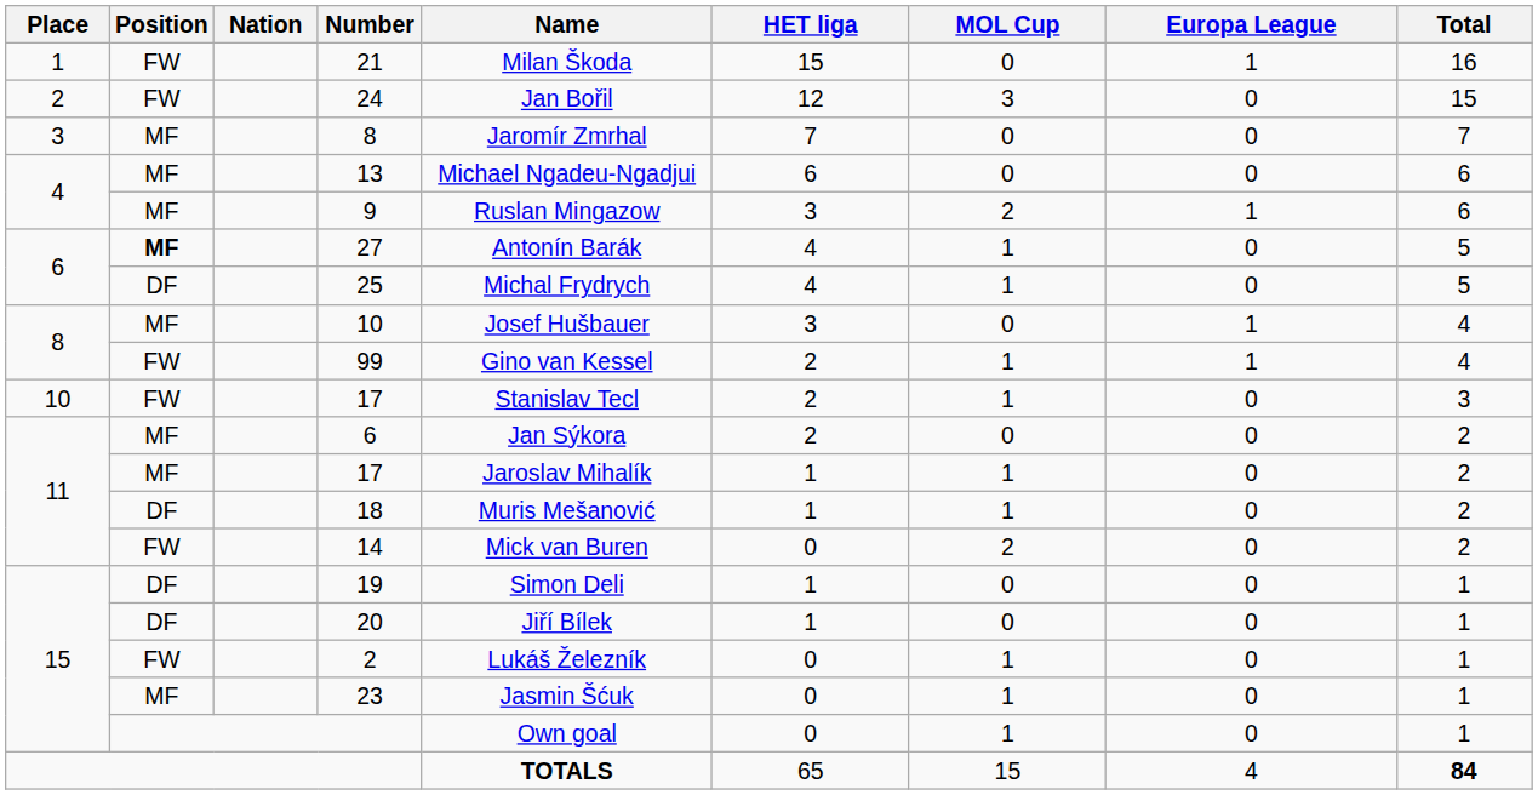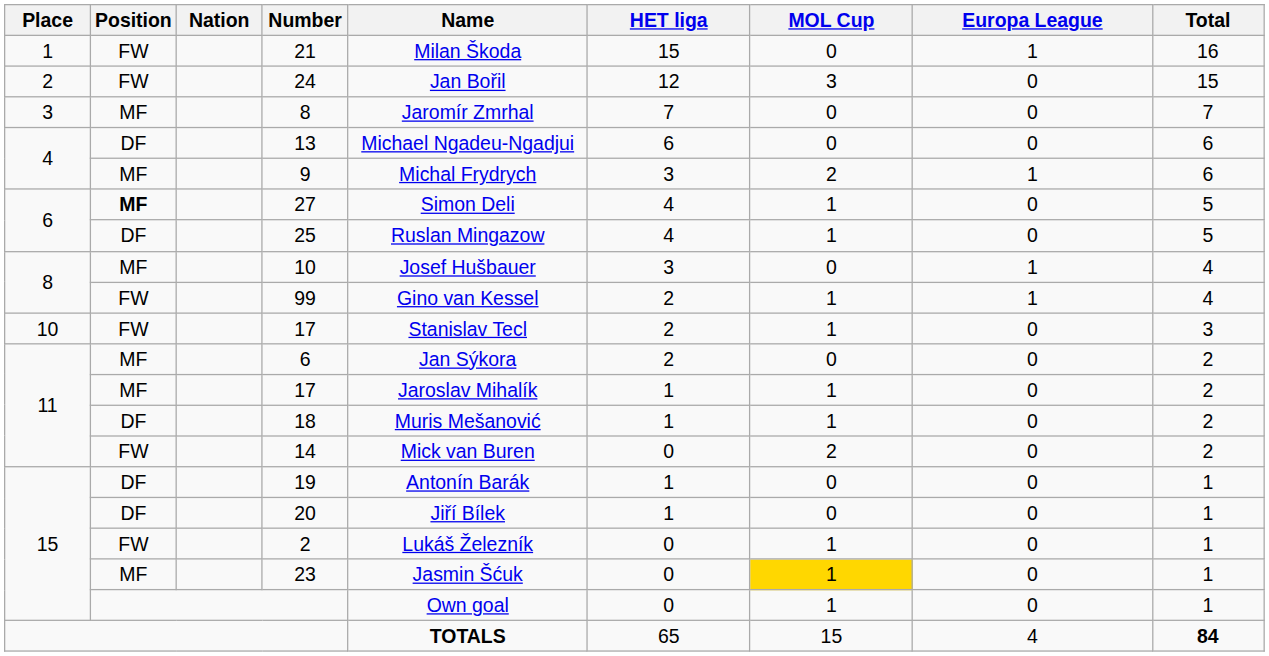 <table class="wikitable" style="font-size: 95%; text-align: center;">
 <tr>
 <th width=60>Place</th>
 <th width=60>Position</th>
 <th width=60>Nation</th>
 <th width=60>Number</th>
 <th width=180>Name</th>
 <th width=120><a href='#'>HET liga</a></th>
 <th width=120><a href='#'>MOL Cup</a></th>
 <th width=180><a href='#'>Europa League</a></th>
 <th width=80><strong>Total</strong></th>
 </tr>
 <tr>
 <td>1</td>
 <td>FW</td>
 <td></td>
 <td>21</td>
 <td><a href='#'>Milan Škoda</a></td>
 <td>15</td>
 <td>0</td>
 <td>1</td>
 <td>16</td>
 </tr>
 <tr>
 <td>2</td>
 <td>FW</td>
 <td></td>
 <td>24</td>
 <td><a href='#'>Jan Bořil</a></td>
 <td>12</td>
 <td>3</td>
 <td>0</td>
 <td>15</td>
 </tr>
 <tr>
 <td>3</td>
 <td>MF</td>
 <td></td>
 <td>8</td>
 <td><a href='#'>Jaromír Zmrhal</a></td>
 <td>7</td>
 <td>0</td>
 <td>0</td>
 <td>7</td>
 </tr>
 <tr>
 <td rowspan="2">4</td>
-<td>MF</td>
+<td>DF</td>
 <td></td>
 <td>13</td>
 <td><a href='#'>Michael Ngadeu-Ngadjui</a></td>
 <td>6</td>
 <td>0</td>
 <td>0</td>
 <td>6</td>
 </tr>
 <tr>
 <td>MF</td>
 <td></td>
 <td>9</td>
-<td><a href='#'>Ruslan Mingazow</a></td>
+<td><a href='#'>Michal Frydrych</a></td>
 <td>3</td>
 <td>2</td>
 <td>1</td>
 <td>6</td>
 </tr>
 <tr>
 <td rowspan="2">6</td>
 <td><strong>MF</strong></td>
 <td></td>
 <td>27</td>
-<td><a href='#'>Antonín Barák</a></td>
+<td><a href='#'>Simon Deli</a></td>
 <td>4</td>
 <td>1</td>
 <td>0</td>
 <td>5</td>
 </tr>
 <tr>
 <td>DF</td>
 <td></td>
 <td>25</td>
-<td><a href='#'>Michal Frydrych</a></td>
+<td><a href='#'>Ruslan Mingazow</a></td>
 <td>4</td>
 <td>1</td>
 <td>0</td>
 <td>5</td>
 </tr>
 <tr>
 <td rowspan="2">8</td>
 <td>MF</td>
 <td></td>
 <td>10</td>
 <td><a href='#'>Josef Hušbauer</a></td>
 <td>3</td>
 <td>0</td>
 <td>1</td>
 <td>4</td>
 </tr>
 <tr>
 <td>FW</td>
 <td></td>
 <td>99</td>
 <td><a href='#'>Gino van Kessel</a></td>
 <td>2</td>
 <td>1</td>
 <td>1</td>
 <td>4</td>
 </tr>
 <tr>
 <td>10</td>
 <td>FW</td>
 <td></td>
 <td>17</td>
 <td><a href='#'>Stanislav Tecl</a></td>
 <td>2</td>
 <td>1</td>
 <td>0</td>
 <td>3</td>
 </tr>
 <tr>
 <td rowspan="4">11</td>
 <td>MF</td>
 <td></td>
 <td>6</td>
 <td><a href='#'>Jan Sýkora</a></td>
 <td>2</td>
 <td>0</td>
 <td>0</td>
 <td>2</td>
 </tr>
 <tr>
 <td>MF</td>
 <td></td>
 <td>17</td>
 <td><a href='#'>Jaroslav Mihalík</a></td>
 <td>1</td>
 <td>1</td>
 <td>0</td>
 <td>2</td>
 </tr>
 <tr>
 <td>DF</td>
 <td></td>
 <td>18</td>
 <td><a href='#'>Muris Mešanović</a></td>
 <td>1</td>
 <td>1</td>
 <td>0</td>
 <td>2</td>
 </tr>
 <tr>
 <td>FW</td>
 <td></td>
 <td>14</td>
 <td><a href='#'>Mick van Buren</a></td>
 <td>0</td>
 <td>2</td>
 <td>0</td>
 <td>2</td>
 </tr>
 <tr>
 <td rowspan="5">15</td>
 <td>DF</td>
 <td></td>
 <td>19</td>
-<td><a href='#'>Simon Deli</a></td>
+<td><a href='#'>Antonín Barák</a></td>
 <td>1</td>
 <td>0</td>
 <td>0</td>
 <td>1</td>
 </tr>
 <tr>
 <td>DF</td>
 <td></td>
 <td>20</td>
 <td><a href='#'>Jiří Bílek</a></td>
 <td>1</td>
 <td>0</td>
 <td>0</td>
 <td>1</td>
 </tr>
 <tr>
 <td>FW</td>
 <td></td>
 <td>2</td>
 <td><a href='#'>Lukáš Železník</a></td>
 <td>0</td>
 <td>1</td>
 <td>0</td>
 <td>1</td>
 </tr>
 <tr>
 <td>MF</td>
 <td></td>
 <td>23</td>
 <td><a href='#'>Jasmin Šćuk</a></td>
 <td>0</td>
-<td>1</td>
+<td style="background: gold;">1</td>
 <td>0</td>
 <td>1</td>
 </tr>
 <tr>
 <td colspan="3"></td>
 <td><a href='#'>Own goal</a></td>
 <td>0</td>
 <td>1</td>
 <td>0</td>
 <td>1</td>
 </tr>
 <tr>
 <td colspan="4"></td>
 <td><strong>TOTALS</strong></td>
 <td>65</td>
 <td>15</td>
 <td>4</td>
 <td><strong>84</strong></td>
 </tr>
 </table>
